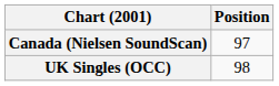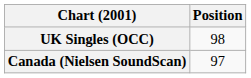 <table class="wikitable plainrowheaders" style="text-align:center">
 <tr>
 <th scope="col">Chart (2001)</th>
 <th scope="col">Position</th>
 </tr>
 <tr>
+<th scope="row">UK Singles (OCC)</th>
+<td>98</td>
+</tr>
+<tr>
 <th scope="row">Canada (Nielsen SoundScan)</th>
 <td>97</td>
 </tr>
-<tr>
-<th scope="row">UK Singles (OCC)</th>
-<td>98</td>
-</tr>
 </table>
